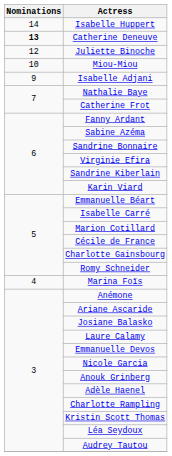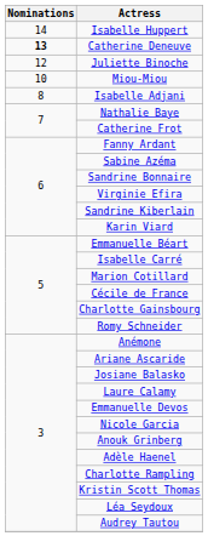 <table class="wikitable" style="text-align: center">
 <tr>
 <th scope="col" width="55">Nominations</th>
 <th scope="col" align="center">Actress</th>
 </tr>
 <tr>
 <td style="text-align:center">14</td>
 <td><a href='#'>Isabelle Huppert</a></td>
 </tr>
 <tr>
 <td style="text-align:center"><strong>13</strong></td>
 <td><a href='#'>Catherine Deneuve</a></td>
 </tr>
 <tr>
 <td style="text-align:center">12</td>
 <td><a href='#'>Juliette Binoche</a></td>
 </tr>
 <tr>
 <td style="text-align:center">10</td>
 <td><a href='#'>Miou-Miou</a></td>
 </tr>
 <tr>
-<td style="text-align:center">9</td>
+<td style="text-align:center">8</td>
 <td><a href='#'>Isabelle Adjani</a></td>
 </tr>
 <tr>
 <td rowspan=2 style="text-align:center">7</td>
 <td><a href='#'>Nathalie Baye</a></td>
 </tr>
 <tr>
 <td><a href='#'>Catherine Frot</a></td>
 </tr>
 <tr>
 <td rowspan=6 style="text-align:center">6</td>
 <td><a href='#'>Fanny Ardant</a></td>
 </tr>
 <tr>
 <td><a href='#'>Sabine Azéma</a></td>
 </tr>
 <tr>
 <td><a href='#'>Sandrine Bonnaire</a></td>
 </tr>
 <tr>
 <td><a href='#'>Virginie Efira</a></td>
 </tr>
 <tr>
 <td><a href='#'>Sandrine Kiberlain</a></td>
 </tr>
 <tr>
 <td><a href='#'>Karin Viard</a></td>
 </tr>
 <tr>
 <td rowspan=6 style="text-align:center">5</td>
 <td><a href='#'>Emmanuelle Béart</a></td>
 </tr>
 <tr>
 <td><a href='#'>Isabelle Carré</a></td>
 </tr>
 <tr>
 <td><a href='#'>Marion Cotillard</a></td>
 </tr>
 <tr>
 <td><a href='#'>Cécile de France</a></td>
 </tr>
 <tr>
 <td><a href='#'>Charlotte Gainsbourg</a></td>
 </tr>
 <tr>
 <td><a href='#'>Romy Schneider</a></td>
 </tr>
 <tr>
-<td style="text-align:center">4</td>
-<td><a href='#'>Marina Foïs</a></td>
-</tr>
-<tr>
 <td rowspan=12 style="text-align:center">3</td>
 <td><a href='#'>Anémone</a></td>
 </tr>
 <tr>
 <td><a href='#'>Ariane Ascaride</a></td>
 </tr>
 <tr>
 <td><a href='#'>Josiane Balasko</a></td>
 </tr>
 <tr>
 <td><a href='#'>Laure Calamy</a></td>
 </tr>
 <tr>
 <td><a href='#'>Emmanuelle Devos</a></td>
 </tr>
 <tr>
 <td><a href='#'>Nicole Garcia</a></td>
 </tr>
 <tr>
 <td><a href='#'>Anouk Grinberg</a></td>
 </tr>
 <tr>
 <td><a href='#'>Adèle Haenel</a></td>
 </tr>
 <tr>
 <td><a href='#'>Charlotte Rampling</a></td>
 </tr>
 <tr>
 <td><a href='#'>Kristin Scott Thomas</a></td>
 </tr>
 <tr>
 <td><a href='#'>Léa Seydoux</a></td>
 </tr>
 <tr>
 <td><a href='#'>Audrey Tautou</a></td>
 </tr>
 <tr>
 </tr>
 </table>
